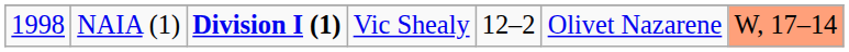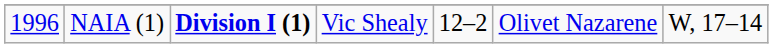 <table class="wikitable">
 <tr>
 </tr>
 <tr>
-<td><a href='#'>1998</a></td>
+<td><a href='#'>1996</a></td>
 <td rowspan=1><a href='#'>NAIA</a> (1)</td>
 <td rowspan=1><strong><a href='#'>Division I</a> (1)</strong></td>
 <td rowspan=1><a href='#'>Vic Shealy</a></td>
 <td>12–2</td>
 <td><a href='#'>Olivet Nazarene</a></td>
-<td style="background: lightsalmon;">W, 17–14</td>
+<td>W, 17–14</td>
 </tr>
 </table>
